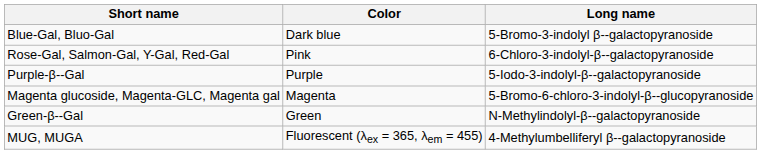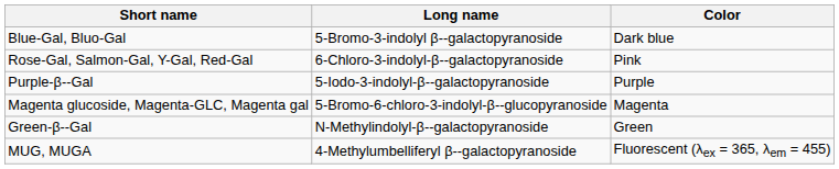 <table class="wikitable">
 <tr>
 <th>Short name</th>
+<th>Long name</th>
 <th>Color</th>
-<th>Long name</th>
 </tr>
 <tr>
 <td>Blue-Gal, Bluo-Gal</td>
+<td>5-Bromo-3-indolyl β--galactopyranoside</td>
 <td>Dark blue</td>
-<td>5-Bromo-3-indolyl β--galactopyranoside</td>
 </tr>
 <tr>
 <td>Rose-Gal, Salmon-Gal, Y-Gal, Red-Gal</td>
+<td>6-Chloro-3-indolyl-β--galactopyranoside</td>
 <td>Pink</td>
-<td>6-Chloro-3-indolyl-β--galactopyranoside</td>
 </tr>
 <tr>
 <td>Purple-β--Gal</td>
+<td>5-Iodo-3-indolyl-β--galactopyranoside</td>
 <td>Purple</td>
-<td>5-Iodo-3-indolyl-β--galactopyranoside</td>
 </tr>
 <tr>
 <td>Magenta glucoside, Magenta-GLC, Magenta gal</td>
+<td>5-Bromo-6-chloro-3-indolyl-β--glucopyranoside</td>
 <td>Magenta</td>
-<td>5-Bromo-6-chloro-3-indolyl-β--glucopyranoside</td>
 </tr>
 <tr>
 <td>Green-β--Gal</td>
+<td>N-Methylindolyl-β--galactopyranoside</td>
 <td>Green</td>
-<td>N-Methylindolyl-β--galactopyranoside</td>
 </tr>
 <tr>
 <td>MUG, MUGA</td>
+<td>4-Methylumbelliferyl β--galactopyranoside</td>
 <td>Fluorescent (λ<sub>ex</sub> = 365, λ<sub>em</sub> = 455)</td>
-<td>4-Methylumbelliferyl β--galactopyranoside</td>
 </tr>
 </table>
